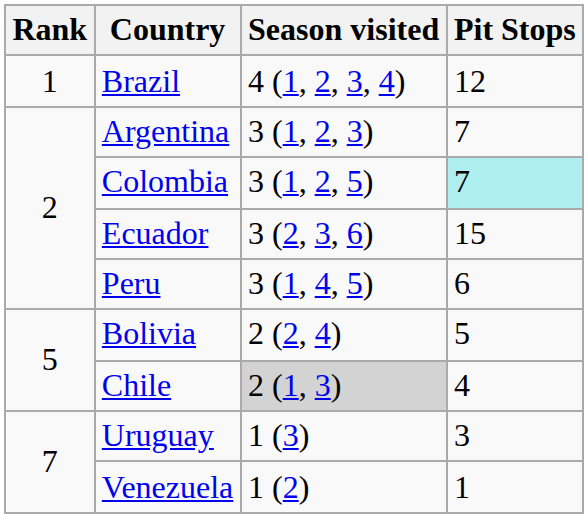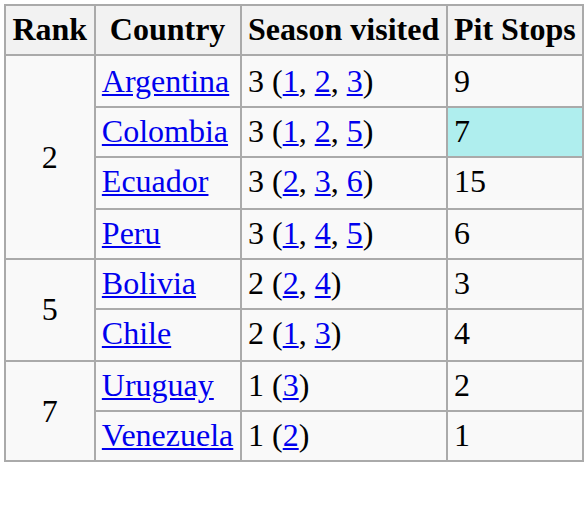 <table class="wikitable">
 <tr>
 <th>Rank</th>
 <th>Country</th>
 <th>Season visited</th>
 <th>Pit Stops</th>
 </tr>
 <tr>
-<td style="text-align:center;">1</td>
-<td><a href='#'>Brazil</a></td>
-<td>4 (<a href='#'>1</a>, <a href='#'>2</a>, <a href='#'>3</a>, <a href='#'>4</a>)</td>
-<td>12</td>
-</tr>
-<tr>
 <td style="text-align:center;" rowspan="4">2</td>
 <td><a href='#'>Argentina</a></td>
 <td>3 (<a href='#'>1</a>, <a href='#'>2</a>, <a href='#'>3</a>)</td>
-<td>7</td>
+<td>9</td>
 </tr>
 <tr>
 <td><a href='#'>Colombia</a></td>
 <td>3 (<a href='#'>1</a>, <a href='#'>2</a>, <a href='#'>5</a>)</td>
 <td style="background: paleturquoise;">7</td>
 </tr>
 <tr>
 <td><a href='#'>Ecuador</a></td>
 <td>3 (<a href='#'>2</a>, <a href='#'>3</a>, <a href='#'>6</a>)</td>
 <td>15</td>
 </tr>
 <tr>
 <td><a href='#'>Peru</a></td>
 <td>3 (<a href='#'>1</a>, <a href='#'>4</a>, <a href='#'>5</a>)</td>
 <td>6</td>
 </tr>
 <tr>
 <td style="text-align:center;" rowspan="2">5</td>
 <td><a href='#'>Bolivia</a></td>
 <td>2 (<a href='#'>2</a>, <a href='#'>4</a>)</td>
-<td>5</td>
+<td>3</td>
 </tr>
 <tr>
 <td><a href='#'>Chile</a></td>
-<td style="background: lightgrey;">2 (<a href='#'>1</a>, <a href='#'>3</a>)</td>
+<td>2 (<a href='#'>1</a>, <a href='#'>3</a>)</td>
 <td>4</td>
 </tr>
 <tr>
 <td style="text-align:center;" rowspan="2">7</td>
 <td><a href='#'>Uruguay</a></td>
 <td>1 (<a href='#'>3</a>)</td>
-<td>3</td>
+<td>2</td>
 </tr>
 <tr>
 <td><a href='#'>Venezuela</a></td>
 <td>1 (<a href='#'>2</a>)</td>
 <td>1</td>
 </tr>
 <tr>
 </tr>
 </table>
